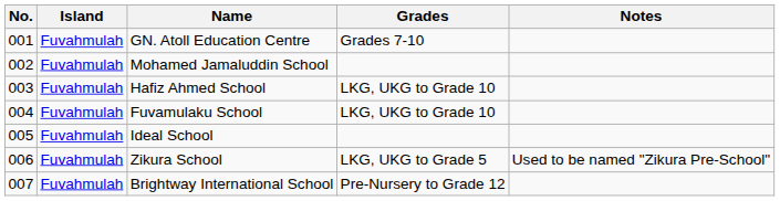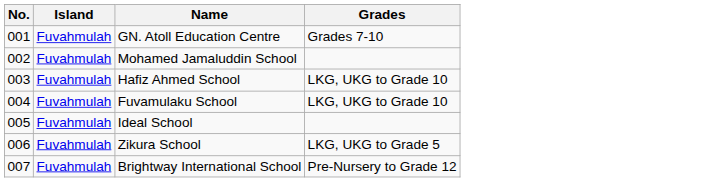 <table class="wikitable">
 <tr>
 <th>No.</th>
 <th>Island</th>
 <th>Name</th>
 <th>Grades</th>
-<th>Notes</th>
 </tr>
 <tr>
 <td>001</td>
 <td><a href='#'>Fuvahmulah</a></td>
 <td>GN. Atoll Education Centre</td>
 <td>Grades 7-10</td>
-<td></td>
 </tr>
 <tr>
 <td>002</td>
 <td><a href='#'>Fuvahmulah</a></td>
 <td>Mohamed Jamaluddin School</td>
-<td></td>
 <td></td>
 </tr>
 <tr>
 <td>003</td>
 <td><a href='#'>Fuvahmulah</a></td>
 <td>Hafiz Ahmed School</td>
 <td>LKG, UKG to Grade 10</td>
-<td></td>
 </tr>
 <tr>
 <td>004</td>
 <td><a href='#'>Fuvahmulah</a></td>
 <td>Fuvamulaku School</td>
 <td>LKG, UKG to Grade 10</td>
-<td></td>
 </tr>
 <tr>
 <td>005</td>
 <td><a href='#'>Fuvahmulah</a></td>
 <td>Ideal School</td>
-<td></td>
 <td></td>
 </tr>
 <tr>
 <td>006</td>
 <td><a href='#'>Fuvahmulah</a></td>
 <td>Zikura School</td>
 <td>LKG, UKG to Grade 5</td>
-<td>Used to be named "Zikura Pre-School"</td>
 </tr>
 <tr>
 <td>007</td>
 <td><a href='#'>Fuvahmulah</a></td>
 <td>Brightway International School</td>
 <td>Pre-Nursery to Grade 12</td>
-<td></td>
 </tr>
 </table>
